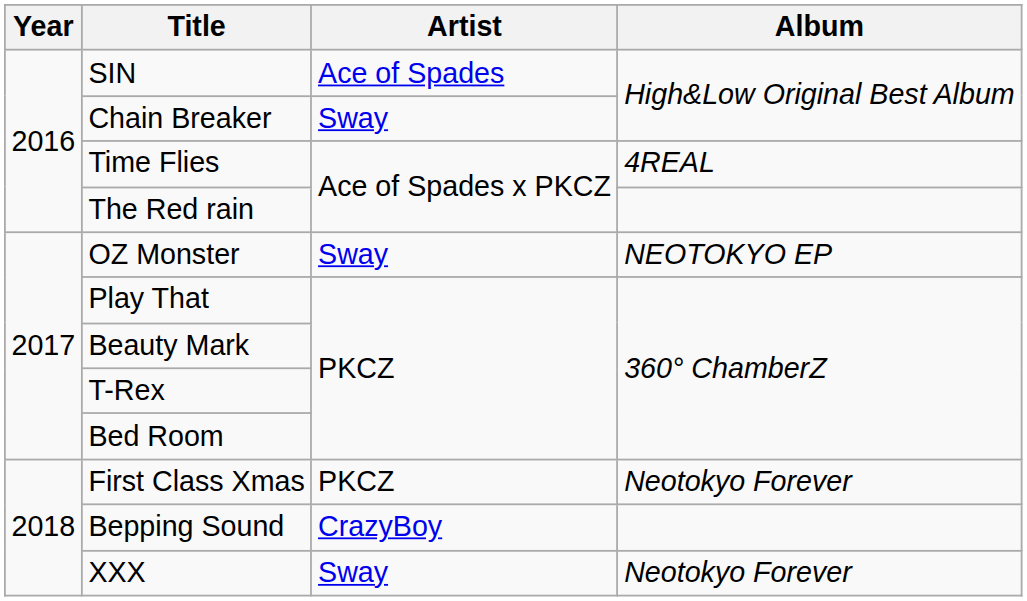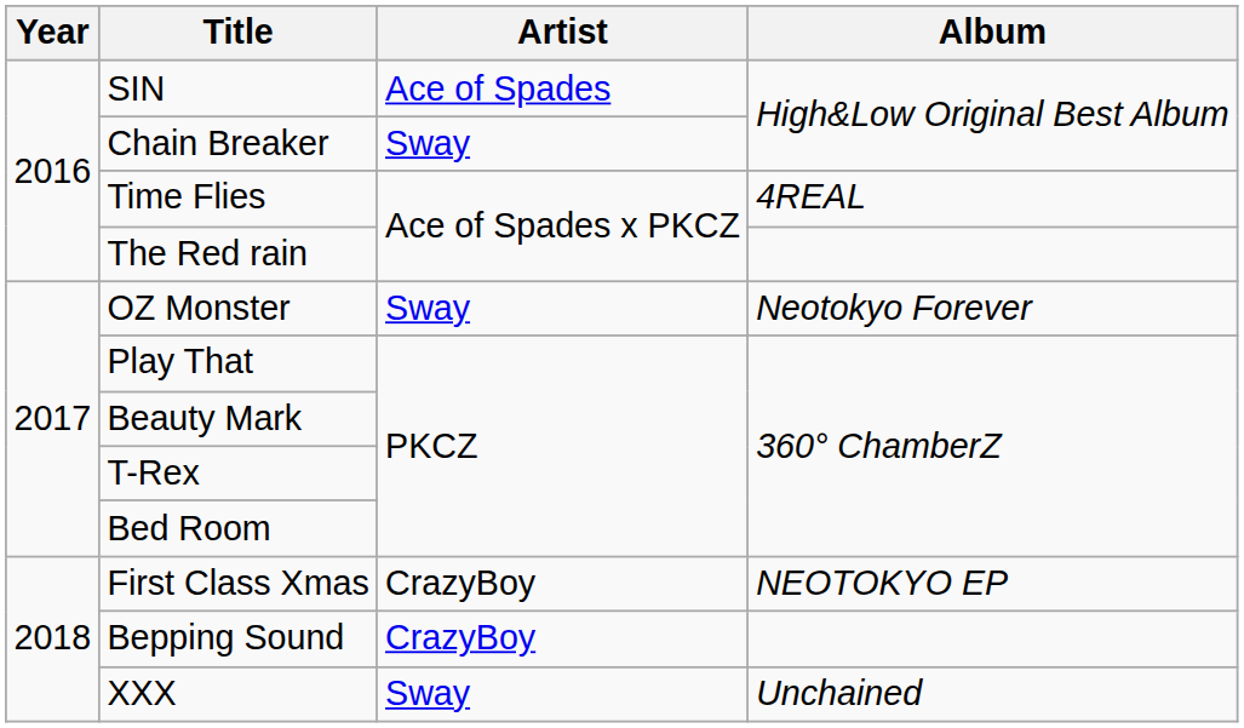 <table class="wikitable">
 <tr>
 <th>Year</th>
 <th>Title</th>
 <th>Artist</th>
 <th>Album</th>
 </tr>
 <tr>
 <td rowspan="4">2016</td>
 <td>SIN</td>
 <td><a href='#'>Ace of Spades</a></td>
 <td rowspan="2"><em>High&Low Original Best Album</em></td>
 </tr>
 <tr>
 <td>Chain Breaker</td>
 <td><a href='#'>Sway</a></td>
 </tr>
 <tr>
 <td>Time Flies</td>
 <td rowspan="2">Ace of Spades x PKCZ</td>
 <td><em>4REAL</em></td>
 </tr>
 <tr>
 <td>The Red rain</td>
 <td></td>
 </tr>
 <tr>
 <td rowspan="5">2017</td>
 <td>OZ Monster</td>
 <td><a href='#'>Sway</a></td>
-<td><em>NEOTOKYO EP</em></td>
+<td><em>Neotokyo Forever</em></td>
 </tr>
 <tr>
 <td>Play That</td>
 <td rowspan="4">PKCZ</td>
 <td rowspan="4"><em>360° ChamberZ</em></td>
 </tr>
 <tr>
 <td>Beauty Mark</td>
 </tr>
 <tr>
 <td>T-Rex</td>
 </tr>
 <tr>
 <td>Bed Room</td>
 </tr>
 <tr>
 <td rowspan="3">2018</td>
 <td>First Class Xmas</td>
-<td>PKCZ</td>
-<td><em>Neotokyo Forever</em></td>
+<td>CrazyBoy</td>
+<td><em>NEOTOKYO EP</em></td>
 </tr>
 <tr>
 <td>Bepping Sound</td>
 <td><a href='#'>CrazyBoy</a></td>
 <td></td>
 </tr>
 <tr>
 <td>XXX</td>
 <td><a href='#'>Sway</a></td>
-<td><em>Neotokyo Forever</em></td>
+<td><em>Unchained</em></td>
 </tr>
 </table>
